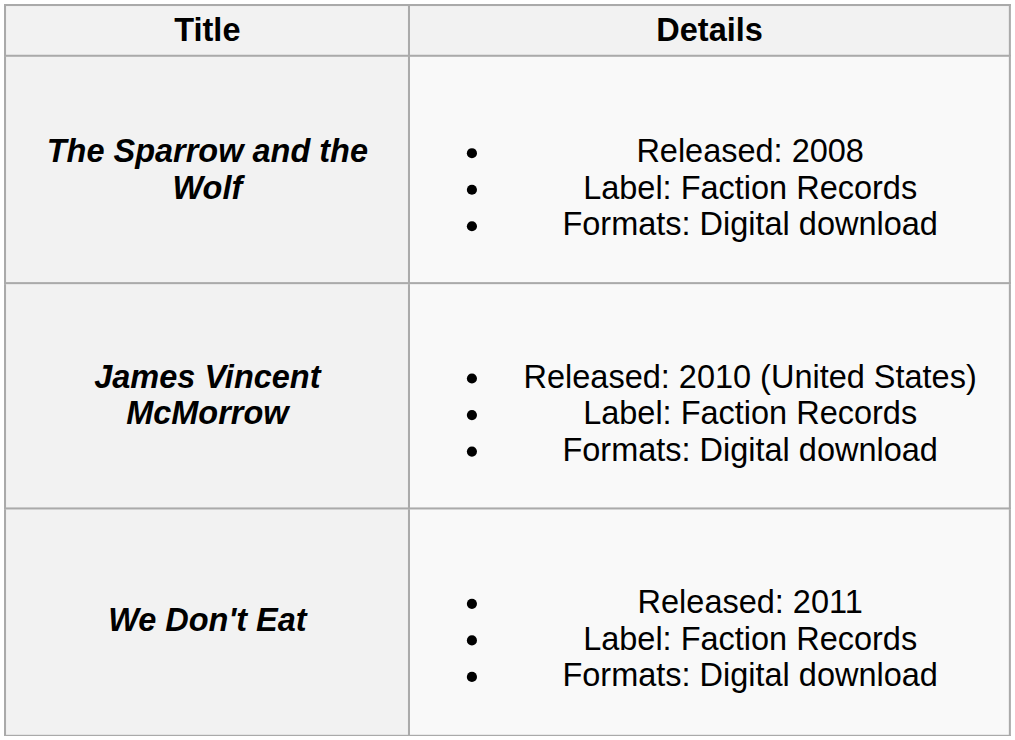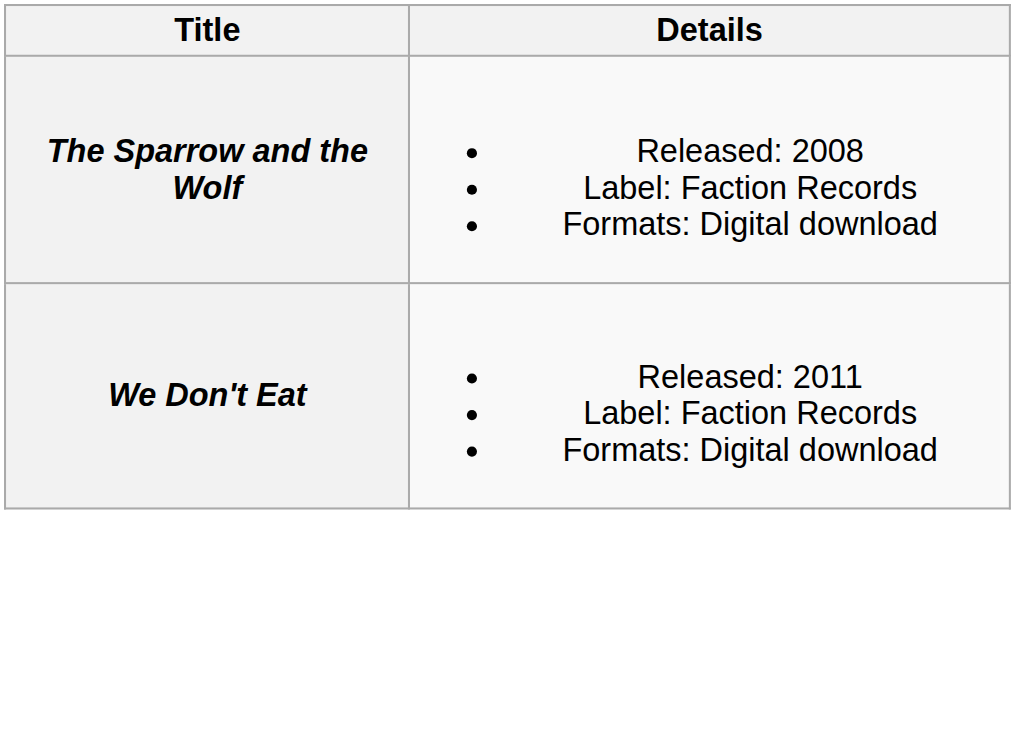 <table class="wikitable plainrowheaders" style="text-align:center;">
 <tr>
 <th scope="col" style="width:12em;">Title</th>
 <th scope="col" style="width:18em;">Details</th>
 </tr>
 <tr>
 <th scope="row"><em>The Sparrow and the Wolf</em></th>
 <td><br><ul><li>Released: 2008</li><li>Label: Faction Records</li><li>Formats: Digital download</li></ul></td>
 </tr>
 <tr>
-<th scope="row"><em>James Vincent McMorrow</em></th>
-<td><br><ul><li>Released: 2010 (United States)</li><li>Label: Faction Records</li><li>Formats: Digital download</li></ul></td>
-</tr>
-<tr>
 <th scope="row"><em>We Don't Eat</em></th>
 <td><br><ul><li>Released: 2011</li><li>Label: Faction Records</li><li>Formats: Digital download</li></ul></td>
 </tr>
 </table>
